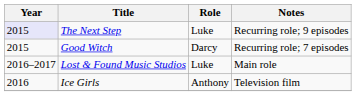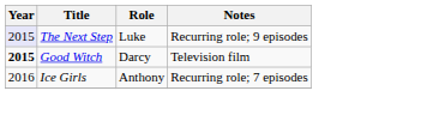 <table class="wikitable sortable">
 <tr>
 <th>Year</th>
 <th>Title</th>
 <th>Role</th>
 <th>Notes</th>
 </tr>
 <tr>
 <td style="background: lavender;">2015</td>
 <td><em><a href='#'>The Next Step</a></em></td>
 <td>Luke</td>
 <td>Recurring role; 9 episodes</td>
 </tr>
 <tr>
-<td>2015</td>
+<td><strong>2015</strong></td>
 <td><em><a href='#'>Good Witch</a></em></td>
 <td>Darcy</td>
-<td>Recurring role; 7 episodes</td>
-</tr>
-<tr>
-<td>2016–2017</td>
-<td><em><a href='#'>Lost & Found Music Studios</a></em></td>
-<td>Luke</td>
-<td>Main role</td>
+<td>Television film</td>
 </tr>
 <tr>
 <td>2016</td>
 <td><em>Ice Girls</em></td>
 <td>Anthony</td>
-<td>Television film</td>
+<td>Recurring role; 7 episodes</td>
 </tr>
 <tr>
 </tr>
 </table>
